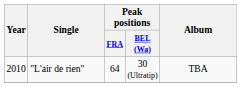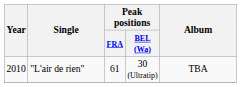 <table class="wikitable">
 <tr>
 <th align="center" rowspan="2" width="10">Year</th>
 <th align="center" rowspan="2" width="120">Single</th>
 <th align="center" colspan="2" width="30">Peak positions</th>
 <th align="center" rowspan="2" width="120">Album</th>
 </tr>
 <tr>
 <th width="20"><small><a href='#'>FRA</a><br></small></th>
 <th width="20"><small><a href='#'>BEL <br>(Wa)</a><br></small></th>
 </tr>
 <tr>
 <td align="center" rowspan="1">2010</td>
 <td>"L'air de rien"</td>
-<td align="center">64</td>
+<td align="center">61</td>
 <td align="center">30<br><small>(Ultratip)</small></td>
 <td align="center">TBA</td>
 </tr>
 <tr>
 </tr>
 </table>
